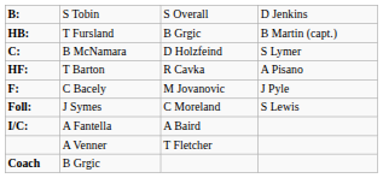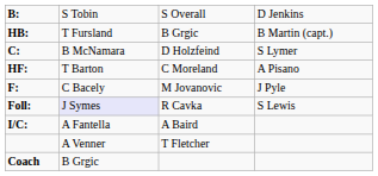 <table class="wikitable" style="width:40%; font-size:100%">
 <tr>
 <td><strong>B:</strong></td>
 <td>S Tobin</td>
 <td>S Overall</td>
 <td>D Jenkins</td>
 </tr>
 <tr>
 <td><strong>HB:</strong></td>
 <td>T Fursland</td>
 <td>B Grgic</td>
 <td>B Martin (capt.)</td>
 </tr>
 <tr>
 <td><strong>C:</strong></td>
 <td>B McNamara</td>
 <td>D Holzfeind</td>
 <td>S Lymer</td>
 </tr>
 <tr>
 <td><strong>HF:</strong></td>
 <td>T Barton</td>
-<td>R Cavka</td>
+<td>C Moreland</td>
 <td>A Pisano</td>
 </tr>
 <tr>
 <td><strong>F:</strong></td>
 <td>C Bacely</td>
 <td>M Jovanovic</td>
 <td>J Pyle</td>
 </tr>
 <tr>
 <td><strong>Foll:</strong></td>
-<td>J Symes</td>
-<td>C Moreland</td>
+<td style="background: lavender;">J Symes</td>
+<td>R Cavka</td>
 <td>S Lewis</td>
 </tr>
 <tr>
 <td><strong>I/C:</strong></td>
 <td>A Fantella</td>
 <td>A Baird</td>
 <td></td>
 </tr>
 <tr>
 <td></td>
 <td>A Venner</td>
 <td>T Fletcher</td>
 <td></td>
 </tr>
 <tr>
 <td><strong>Coach</strong></td>
 <td>B Grgic</td>
 <td></td>
 <td></td>
 </tr>
 </table>
